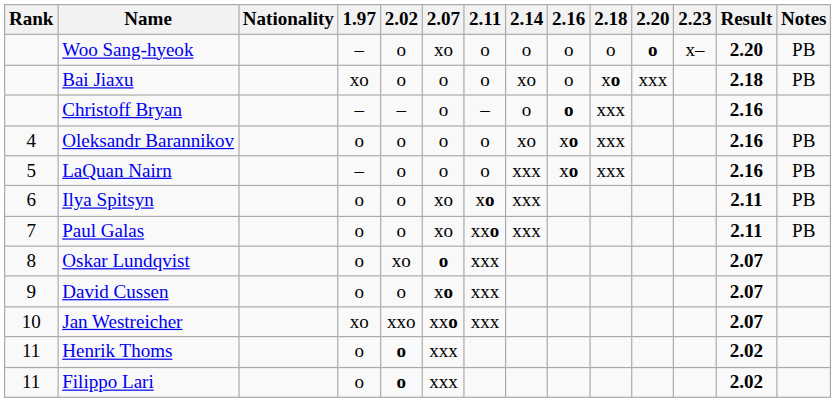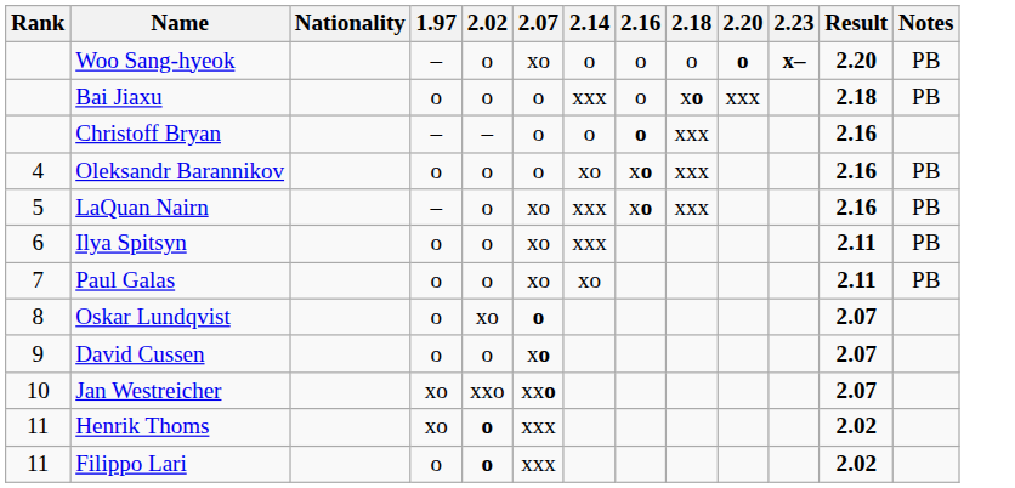 <table class="wikitable sortable" style="text-align:center">
 <tr>
 <th>Rank</th>
 <th>Name</th>
 <th>Nationality</th>
 <th>1.97</th>
 <th>2.02</th>
 <th>2.07</th>
-<th>2.11</th>
 <th>2.14</th>
 <th>2.16</th>
 <th>2.18</th>
 <th>2.20</th>
 <th>2.23</th>
 <th>Result</th>
 <th>Notes</th>
 </tr>
 <tr>
 <td></td>
 <td align=left><a href='#'>Woo Sang-hyeok</a></td>
 <td align=left></td>
 <td>–</td>
 <td>o</td>
 <td>xo</td>
 <td>o</td>
 <td>o</td>
 <td>o</td>
-<td>o</td>
 <td><strong>o</strong></td>
-<td>x–</td>
+<td><strong>x–</strong></td>
 <td><strong>2.20</strong></td>
 <td>PB</td>
 </tr>
 <tr>
 <td></td>
 <td align=left><a href='#'>Bai Jiaxu</a></td>
 <td align=left></td>
-<td>xo</td>
 <td>o</td>
 <td>o</td>
 <td>o</td>
-<td>xo</td>
+<td>xxx</td>
 <td>o</td>
 <td>x<strong>o</strong></td>
 <td>xxx</td>
 <td></td>
 <td><strong>2.18</strong></td>
 <td>PB</td>
 </tr>
 <tr>
 <td></td>
 <td align=left><a href='#'>Christoff Bryan</a></td>
 <td align=left></td>
 <td>–</td>
 <td>–</td>
 <td>o</td>
-<td>–</td>
 <td>o</td>
 <td><strong>o</strong></td>
 <td>xxx</td>
 <td></td>
 <td></td>
 <td><strong>2.16</strong></td>
 <td></td>
 </tr>
 <tr>
 <td>4</td>
 <td align=left><a href='#'>Oleksandr Barannikov</a></td>
 <td align=left></td>
-<td>o</td>
 <td>o</td>
 <td>o</td>
 <td>o</td>
 <td>xo</td>
 <td>x<strong>o</strong></td>
 <td>xxx</td>
 <td></td>
 <td></td>
 <td><strong>2.16</strong></td>
 <td>PB</td>
 </tr>
 <tr>
 <td>5</td>
 <td align=left><a href='#'>LaQuan Nairn</a></td>
 <td align=left></td>
 <td>–</td>
 <td>o</td>
-<td>o</td>
-<td>o</td>
+<td>xo</td>
 <td>xxx</td>
 <td>x<strong>o</strong></td>
 <td>xxx</td>
 <td></td>
 <td></td>
 <td><strong>2.16</strong></td>
 <td>PB</td>
 </tr>
 <tr>
 <td>6</td>
 <td align=left><a href='#'>Ilya Spitsyn</a></td>
 <td align=left></td>
 <td>o</td>
 <td>o</td>
 <td>xo</td>
-<td>x<strong>o</strong></td>
 <td>xxx</td>
 <td></td>
 <td></td>
 <td></td>
 <td></td>
 <td><strong>2.11</strong></td>
 <td>PB</td>
 </tr>
 <tr>
 <td>7</td>
 <td align=left><a href='#'>Paul Galas</a></td>
 <td align=left></td>
 <td>o</td>
 <td>o</td>
 <td>xo</td>
-<td>xx<strong>o</strong></td>
-<td>xxx</td>
+<td>xo</td>
 <td></td>
 <td></td>
 <td></td>
 <td></td>
 <td><strong>2.11</strong></td>
 <td>PB</td>
 </tr>
 <tr>
 <td>8</td>
 <td align=left><a href='#'>Oskar Lundqvist</a></td>
 <td align=left></td>
 <td>o</td>
 <td>xo</td>
 <td><strong>o</strong></td>
-<td>xxx</td>
 <td></td>
 <td></td>
 <td></td>
 <td></td>
 <td></td>
 <td><strong>2.07</strong></td>
 <td></td>
 </tr>
 <tr>
 <td>9</td>
 <td align=left><a href='#'>David Cussen</a></td>
 <td align=left></td>
 <td>o</td>
 <td>o</td>
 <td>x<strong>o</strong></td>
-<td>xxx</td>
 <td></td>
 <td></td>
 <td></td>
 <td></td>
 <td></td>
 <td><strong>2.07</strong></td>
 <td></td>
 </tr>
 <tr>
 <td>10</td>
 <td align=left><a href='#'>Jan Westreicher</a></td>
 <td align=left></td>
 <td>xo</td>
 <td>xxo</td>
 <td>xx<strong>o</strong></td>
-<td>xxx</td>
 <td></td>
 <td></td>
 <td></td>
 <td></td>
 <td></td>
 <td><strong>2.07</strong></td>
 <td></td>
 </tr>
 <tr>
 <td>11</td>
 <td align=left><a href='#'>Henrik Thoms</a></td>
 <td align=left></td>
-<td>o</td>
+<td>xo</td>
 <td><strong>o</strong></td>
 <td>xxx</td>
-<td></td>
 <td></td>
 <td></td>
 <td></td>
 <td></td>
 <td></td>
 <td><strong>2.02</strong></td>
 <td></td>
 </tr>
 <tr>
 <td>11</td>
 <td align=left><a href='#'>Filippo Lari</a></td>
 <td align=left></td>
 <td>o</td>
 <td><strong>o</strong></td>
 <td>xxx</td>
 <td></td>
 <td></td>
 <td></td>
 <td></td>
 <td></td>
-<td></td>
 <td><strong>2.02</strong></td>
 <td></td>
 </tr>
 </table>
